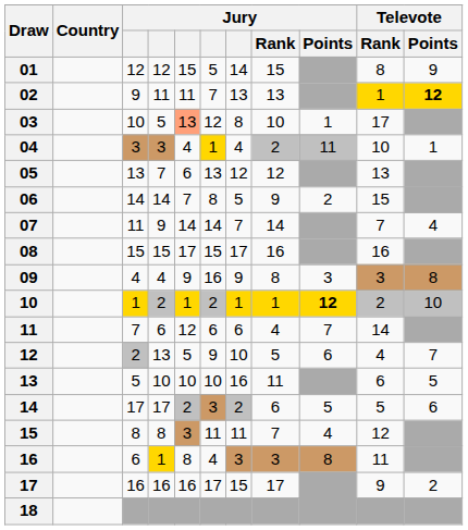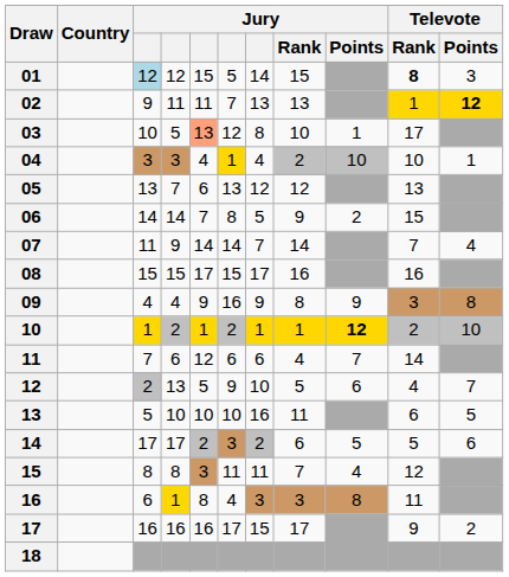 <table class="sortable wikitable collapsible plainrowheaders" style="text-align:center;">
 <tr>
 </tr>
 <tr>
 <th scope="col" rowspan="2">Draw</th>
 <th scope="col" rowspan="2">Country</th>
 <th scope="col" colspan="7">Jury</th>
 <th scope="col" colspan="2">Televote</th>
 </tr>
 <tr>
 <th scope="col"><small></small></th>
 <th scope="col"><small></small></th>
 <th scope="col"><small></small></th>
 <th scope="col"><small></small></th>
 <th scope="col"><small></small></th>
 <th scope="col">Rank</th>
 <th scope="col">Points</th>
 <th scope="col">Rank</th>
 <th scope="col">Points</th>
 </tr>
 <tr>
 <th scope="row" style="text-align:center;">01</th>
 <td style="text-align:left;"></td>
-<td>12</td>
+<td style="background: lightblue;">12</td>
 <td>12</td>
 <td>15</td>
 <td>5</td>
 <td>14</td>
 <td>15</td>
 <td style="background:#AAAAAA;"></td>
-<td>8</td>
-<td>9</td>
+<td><strong>8</strong></td>
+<td>3</td>
 </tr>
 <tr>
 <th scope="row" style="text-align:center;">02</th>
 <td style="text-align:left;"></td>
 <td>9</td>
 <td>11</td>
 <td>11</td>
 <td>7</td>
 <td>13</td>
 <td>13</td>
 <td style="background:#AAAAAA;"></td>
 <td style="background:gold;">1</td>
 <td style="background:gold;"><strong>12</strong></td>
 </tr>
 <tr>
 <th scope="row" style="text-align:center;">03</th>
 <td style="text-align:left;"></td>
 <td>10</td>
 <td>5</td>
 <td style="background: lightsalmon;">13</td>
 <td>12</td>
 <td>8</td>
 <td>10</td>
 <td>1</td>
 <td>17</td>
 <td style="background:#AAAAAA;"></td>
 </tr>
 <tr>
 <th scope="row" style="text-align:center;">04</th>
 <td style="text-align:left;"></td>
 <td style="background:#CC9966;">3</td>
 <td style="background:#CC9966;">3</td>
 <td>4</td>
 <td style="background:gold;">1</td>
 <td>4</td>
 <td style="background:silver;">2</td>
-<td style="background:silver;">11</td>
+<td style="background:silver;">10</td>
 <td>10</td>
 <td>1</td>
 </tr>
 <tr>
 <th scope="row" style="text-align:center;">05</th>
 <td style="text-align:left;"></td>
 <td>13</td>
 <td>7</td>
 <td>6</td>
 <td>13</td>
 <td>12</td>
 <td>12</td>
 <td style="background:#AAAAAA;"></td>
 <td>13</td>
 <td style="background:#AAAAAA;"></td>
 </tr>
 <tr>
 <th scope="row" style="text-align:center;">06</th>
 <td style="text-align:left;"></td>
 <td>14</td>
 <td>14</td>
 <td>7</td>
 <td>8</td>
 <td>5</td>
 <td>9</td>
 <td>2</td>
 <td>15</td>
 <td style="background:#AAAAAA;"></td>
 </tr>
 <tr>
 <th scope="row" style="text-align:center;">07</th>
 <td style="text-align:left;"></td>
 <td>11</td>
 <td>9</td>
 <td>14</td>
 <td>14</td>
 <td>7</td>
 <td>14</td>
 <td style="background:#AAAAAA;"></td>
 <td>7</td>
 <td>4</td>
 </tr>
 <tr>
 <th scope="row" style="text-align:center;">08</th>
 <td style="text-align:left;"></td>
 <td>15</td>
 <td>15</td>
 <td>17</td>
 <td>15</td>
 <td>17</td>
 <td>16</td>
 <td style="background:#AAAAAA;"></td>
 <td>16</td>
 <td style="background:#AAAAAA;"></td>
 </tr>
 <tr>
 <th scope="row" style="text-align:center;">09</th>
 <td style="text-align:left;"></td>
 <td>4</td>
 <td>4</td>
 <td>9</td>
 <td>16</td>
 <td>9</td>
 <td>8</td>
-<td>3</td>
+<td>9</td>
 <td style="background:#CC9966;">3</td>
 <td style="background:#CC9966;">8</td>
 </tr>
 <tr>
 <th scope="row" style="text-align:center;">10</th>
 <td style="text-align:left;"></td>
 <td style="background:gold;">1</td>
 <td style="background:silver;">2</td>
 <td style="background:gold;">1</td>
 <td style="background:silver;">2</td>
 <td style="background:gold;">1</td>
 <td style="background:gold;">1</td>
 <td style="background:gold;"><strong>12</strong></td>
 <td style="background:silver;">2</td>
 <td style="background:silver;">10</td>
 </tr>
 <tr>
 <th scope="row" style="text-align:center;">11</th>
 <td style="text-align:left;"></td>
 <td>7</td>
 <td>6</td>
 <td>12</td>
 <td>6</td>
 <td>6</td>
 <td>4</td>
 <td>7</td>
 <td>14</td>
 <td style="background:#AAAAAA;"></td>
 </tr>
 <tr>
 <th scope="row" style="text-align:center;">12</th>
 <td style="text-align:left;"></td>
 <td style="background:silver;">2</td>
 <td>13</td>
 <td>5</td>
 <td>9</td>
 <td>10</td>
 <td>5</td>
 <td>6</td>
 <td>4</td>
 <td>7</td>
 </tr>
 <tr>
 <th scope="row" style="text-align:center;">13</th>
 <td style="text-align:left;"></td>
 <td>5</td>
 <td>10</td>
 <td>10</td>
 <td>10</td>
 <td>16</td>
 <td>11</td>
 <td style="background:#AAAAAA;"></td>
 <td>6</td>
 <td>5</td>
 </tr>
 <tr>
 <th scope="row" style="text-align:center;">14</th>
 <td style="text-align:left;"></td>
 <td>17</td>
 <td>17</td>
 <td style="background:silver;">2</td>
 <td style="background:#CC9966;">3</td>
 <td style="background:silver;">2</td>
 <td>6</td>
 <td>5</td>
 <td>5</td>
 <td>6</td>
 </tr>
 <tr>
 <th scope="row" style="text-align:center;">15</th>
 <td style="text-align:left;"></td>
 <td>8</td>
 <td>8</td>
 <td style="background:#CC9966;">3</td>
 <td>11</td>
 <td>11</td>
 <td>7</td>
 <td>4</td>
 <td>12</td>
 <td style="background:#AAAAAA;"></td>
 </tr>
 <tr>
 <th scope="row" style="text-align:center;">16</th>
 <td style="text-align:left;"></td>
 <td>6</td>
 <td style="background:gold;">1</td>
 <td>8</td>
 <td>4</td>
 <td style="background:#CC9966;">3</td>
 <td style="background:#CC9966;">3</td>
 <td style="background:#CC9966;">8</td>
 <td>11</td>
 <td style="background:#AAAAAA;"></td>
 </tr>
 <tr>
 <th scope="row" style="text-align:center;">17</th>
 <td style="text-align:left;"></td>
 <td>16</td>
 <td>16</td>
 <td>16</td>
 <td>17</td>
 <td>15</td>
 <td>17</td>
 <td style="background:#AAAAAA;"></td>
 <td>9</td>
 <td>2</td>
 </tr>
 <tr class="sortbottom">
 <th scope="row" style="text-align:center;">18</th>
 <td style="text-align:left;"></td>
 <td style="background:#AAAAAA;"></td>
 <td style="background:#AAAAAA;"></td>
 <td style="background:#AAAAAA;"></td>
 <td style="background:#AAAAAA;"></td>
 <td style="background:#AAAAAA;"></td>
 <td style="background:#AAAAAA;"></td>
 <td style="background:#AAAAAA;"></td>
 <td style="background:#AAAAAA;"></td>
 <td style="background:#AAAAAA;"></td>
 </tr>
 </table>
